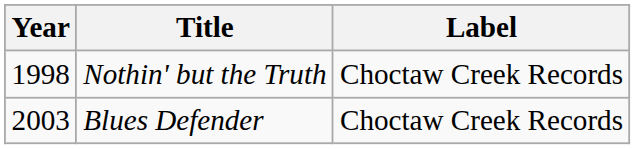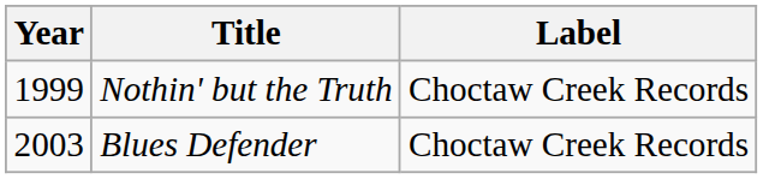 <table class="sortable wikitable">
 <tr>
 <th>Year</th>
 <th>Title</th>
 <th>Label</th>
 </tr>
 <tr>
-<td>1998</td>
+<td>1999</td>
 <td><em>Nothin' but the Truth</em></td>
 <td>Choctaw Creek Records</td>
 </tr>
 <tr>
 <td>2003</td>
 <td><em>Blues Defender</em></td>
 <td>Choctaw Creek Records</td>
 </tr>
 </table>
